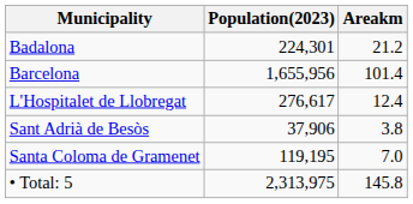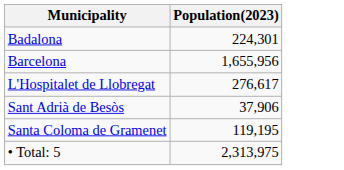 <table class="wikitable sortable">
 <tr>
 <th>Municipality</th>
 <th>Population(2023)</th>
-<th>Areakm</th>
 </tr>
 <tr>
 <td><a href='#'>Badalona</a></td>
 <td align=right>224,301</td>
-<td align=right>21.2</td>
 </tr>
 <tr>
 <td><a href='#'>Barcelona</a></td>
 <td align=right>1,655,956</td>
-<td align=right>101.4</td>
 </tr>
 <tr>
 <td><a href='#'>L'Hospitalet de Llobregat</a></td>
 <td align=right>276,617</td>
-<td align=right>12.4</td>
 </tr>
 <tr>
 <td><a href='#'>Sant Adrià de Besòs</a></td>
 <td align=right>37,906</td>
-<td align=right>3.8</td>
 </tr>
 <tr>
 <td><a href='#'>Santa Coloma de Gramenet</a></td>
 <td align=right>119,195</td>
-<td align=right>7.0</td>
 </tr>
 <tr>
 <td>• Total: 5</td>
 <td align=right>2,313,975</td>
-<td align=right>145.8</td>
 </tr>
 </table>
